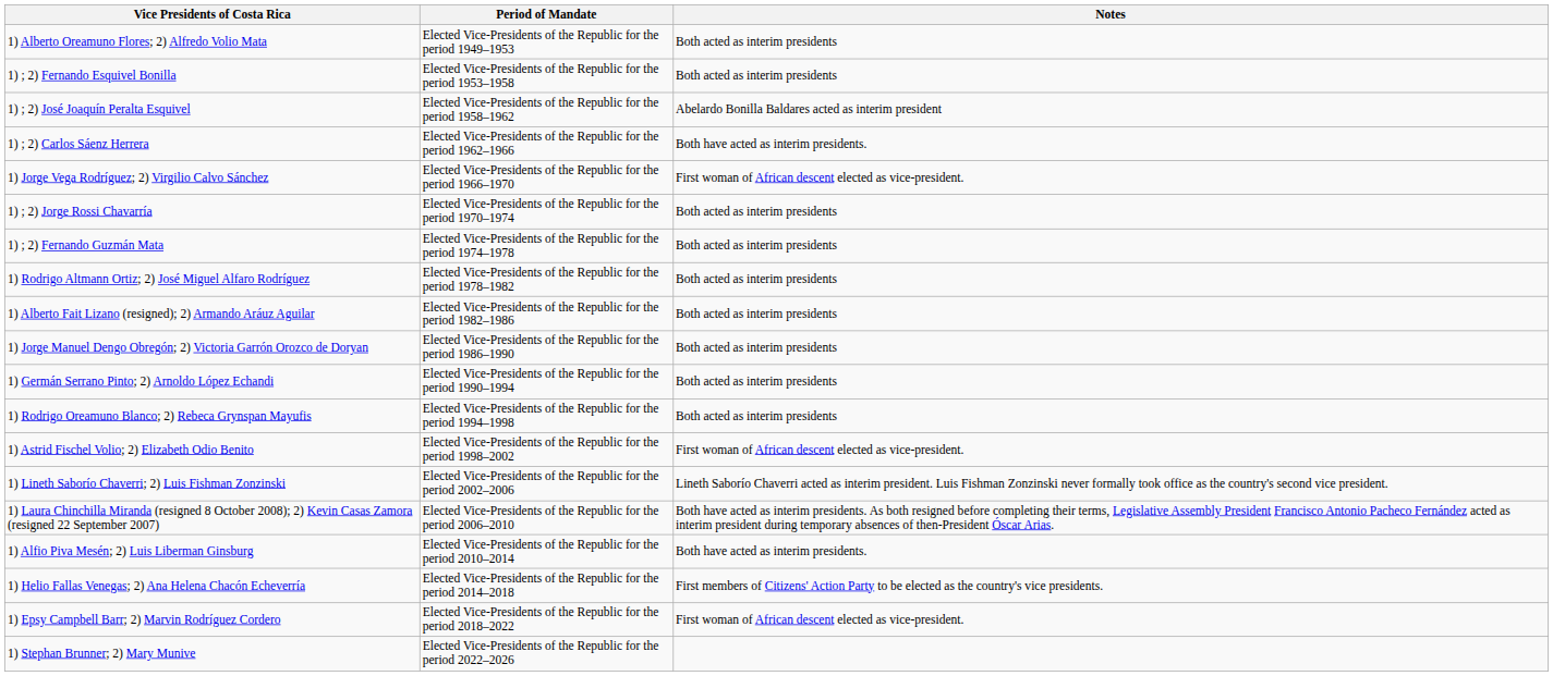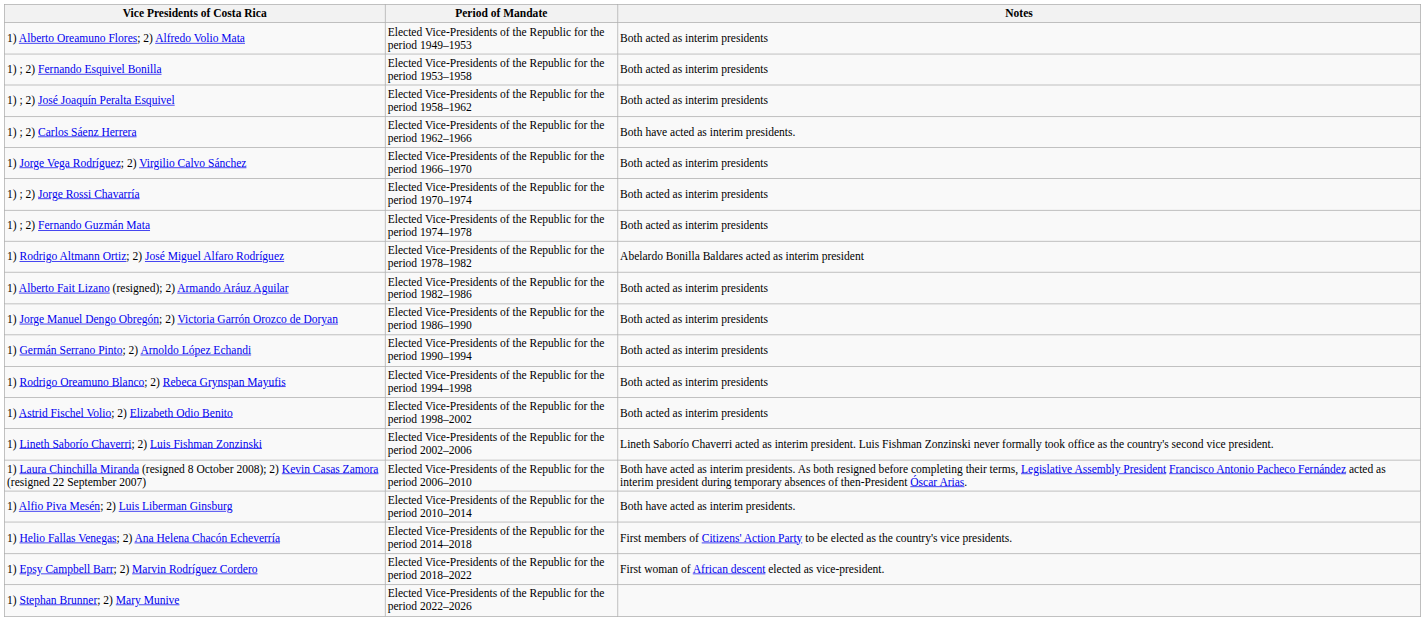 <table class="wikitable">
 <tr>
 <th>Vice Presidents of Costa Rica</th>
 <th>Period of Mandate</th>
 <th>Notes</th>
 </tr>
 <tr>
 <td>1) <a href='#'>Alberto Oreamuno Flores</a>; 2) <a href='#'>Alfredo Volio Mata</a></td>
 <td>Elected Vice-Presidents of the Republic for the period 1949–1953</td>
 <td>Both acted as interim presidents</td>
 </tr>
 <tr>
 <td>1) ; 2) <a href='#'>Fernando Esquivel Bonilla</a></td>
 <td>Elected Vice-Presidents of the Republic for the period 1953–1958</td>
 <td>Both acted as interim presidents</td>
 </tr>
 <tr>
 <td>1) ; 2) <a href='#'>José Joaquín Peralta Esquivel</a></td>
 <td>Elected Vice-Presidents of the Republic for the period 1958–1962</td>
-<td>Abelardo Bonilla Baldares acted as interim president</td>
+<td>Both acted as interim presidents</td>
 </tr>
 <tr>
 <td>1) ; 2) <a href='#'>Carlos Sáenz Herrera</a></td>
 <td>Elected Vice-Presidents of the Republic for the period 1962–1966</td>
 <td>Both have acted as interim presidents.</td>
 </tr>
 <tr>
 <td>1) <a href='#'>Jorge Vega Rodríguez</a>; 2) <a href='#'>Virgilio Calvo Sánchez</a></td>
 <td>Elected Vice-Presidents of the Republic for the period 1966–1970</td>
-<td>First woman of <a href='#'>African descent</a> elected as vice-president.</td>
+<td>Both acted as interim presidents</td>
 </tr>
 <tr>
 <td>1) ; 2) <a href='#'>Jorge Rossi Chavarría</a></td>
 <td>Elected Vice-Presidents of the Republic for the period 1970–1974</td>
 <td>Both acted as interim presidents</td>
 </tr>
 <tr>
 <td>1) ; 2) <a href='#'>Fernando Guzmán Mata</a></td>
 <td>Elected Vice-Presidents of the Republic for the period 1974–1978</td>
 <td>Both acted as interim presidents</td>
 </tr>
 <tr>
 <td>1) <a href='#'>Rodrigo Altmann Ortiz</a>; 2) <a href='#'>José Miguel Alfaro Rodríguez</a></td>
 <td>Elected Vice-Presidents of the Republic for the period 1978–1982</td>
-<td>Both acted as interim presidents</td>
+<td>Abelardo Bonilla Baldares acted as interim president</td>
 </tr>
 <tr>
 <td>1) <a href='#'>Alberto Fait Lizano</a> (resigned); 2) <a href='#'>Armando Aráuz Aguilar</a></td>
 <td>Elected Vice-Presidents of the Republic for the period 1982–1986</td>
 <td>Both acted as interim presidents</td>
 </tr>
 <tr>
 <td>1) <a href='#'>Jorge Manuel Dengo Obregón</a>; 2) <a href='#'>Victoria Garrón Orozco de Doryan</a></td>
 <td>Elected Vice-Presidents of the Republic for the period 1986–1990</td>
 <td>Both acted as interim presidents</td>
 </tr>
 <tr>
 <td>1) <a href='#'>Germán Serrano Pinto</a>; 2) <a href='#'>Arnoldo López Echandi</a></td>
 <td>Elected Vice-Presidents of the Republic for the period 1990–1994</td>
 <td>Both acted as interim presidents</td>
 </tr>
 <tr>
 <td>1) <a href='#'>Rodrigo Oreamuno Blanco</a>; 2) <a href='#'>Rebeca Grynspan Mayufis</a></td>
 <td>Elected Vice-Presidents of the Republic for the period 1994–1998</td>
 <td>Both acted as interim presidents</td>
 </tr>
 <tr>
 <td>1) <a href='#'>Astrid Fischel Volio</a>; 2) <a href='#'>Elizabeth Odio Benito</a></td>
 <td>Elected Vice-Presidents of the Republic for the period 1998–2002</td>
-<td>First woman of <a href='#'>African descent</a> elected as vice-president.</td>
+<td>Both acted as interim presidents</td>
 </tr>
 <tr>
 <td>1) <a href='#'>Lineth Saborío Chaverri</a>; 2) <a href='#'>Luis Fishman Zonzinski</a></td>
 <td>Elected Vice-Presidents of the Republic for the period 2002–2006</td>
 <td>Lineth Saborío Chaverri acted as interim president. Luis Fishman Zonzinski never formally took office as the country's second vice president.</td>
 </tr>
 <tr>
 <td>1) <a href='#'>Laura Chinchilla Miranda</a> (resigned 8 October 2008); 2) <a href='#'>Kevin Casas Zamora</a> (resigned 22 September 2007)</td>
 <td>Elected Vice-Presidents of the Republic for the period 2006–2010</td>
 <td>Both have acted as interim presidents. As both resigned before completing their terms, <a href='#'>Legislative Assembly President</a> <a href='#'>Francisco Antonio Pacheco Fernández</a> acted as interim president during temporary absences of then-President <a href='#'>Óscar Arias</a>.</td>
 </tr>
 <tr>
 <td>1) <a href='#'>Alfio Piva Mesén</a>; 2) <a href='#'>Luis Liberman Ginsburg</a></td>
 <td>Elected Vice-Presidents of the Republic for the period 2010–2014</td>
 <td>Both have acted as interim presidents.</td>
 </tr>
 <tr>
 <td>1) <a href='#'>Helio Fallas Venegas</a>; 2) <a href='#'>Ana Helena Chacón Echeverría</a></td>
 <td>Elected Vice-Presidents of the Republic for the period 2014–2018</td>
 <td>First members of <a href='#'>Citizens' Action Party</a> to be elected as the country's vice presidents.</td>
 </tr>
 <tr>
 <td>1) <a href='#'>Epsy Campbell Barr</a>; 2) <a href='#'>Marvin Rodríguez Cordero</a></td>
 <td>Elected Vice-Presidents of the Republic for the period 2018–2022</td>
 <td>First woman of <a href='#'>African descent</a> elected as vice-president.</td>
 </tr>
 <tr>
 <td>1) <a href='#'>Stephan Brunner</a>; 2) <a href='#'>Mary Munive</a></td>
 <td>Elected Vice-Presidents of the Republic for the period 2022–2026</td>
 <td></td>
 </tr>
 </table>
